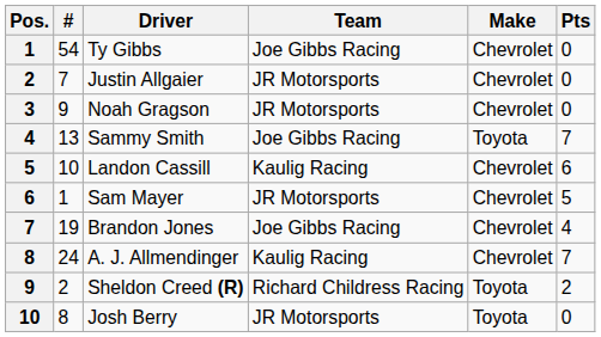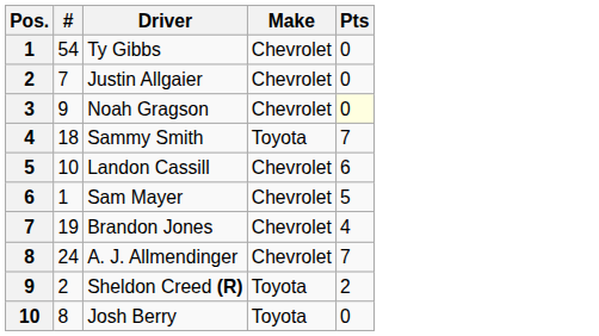 <table class="wikitable" style="font-size:95%">
 <tr>
 <th>Pos.</th>
 <th>#</th>
 <th>Driver</th>
-<th>Team</th>
 <th>Make</th>
 <th>Pts</th>
 </tr>
 <tr>
 <th>1</th>
 <td>54</td>
 <td>Ty Gibbs</td>
-<td>Joe Gibbs Racing</td>
 <td>Chevrolet</td>
 <td>0</td>
 </tr>
 <tr>
 <th>2</th>
 <td>7</td>
 <td>Justin Allgaier</td>
-<td>JR Motorsports</td>
 <td>Chevrolet</td>
 <td>0</td>
 </tr>
 <tr>
 <th>3</th>
 <td>9</td>
 <td>Noah Gragson</td>
-<td>JR Motorsports</td>
 <td>Chevrolet</td>
-<td>0</td>
+<td style="background: lightyellow;">0</td>
 </tr>
 <tr>
 <th>4</th>
-<td>13</td>
+<td>18</td>
 <td>Sammy Smith</td>
-<td>Joe Gibbs Racing</td>
 <td>Toyota</td>
 <td>7</td>
 </tr>
 <tr>
 <th>5</th>
 <td>10</td>
 <td>Landon Cassill</td>
-<td>Kaulig Racing</td>
 <td>Chevrolet</td>
 <td>6</td>
 </tr>
 <tr>
 <th>6</th>
 <td>1</td>
 <td>Sam Mayer</td>
-<td>JR Motorsports</td>
 <td>Chevrolet</td>
 <td>5</td>
 </tr>
 <tr>
 <th>7</th>
 <td>19</td>
 <td>Brandon Jones</td>
-<td>Joe Gibbs Racing</td>
 <td>Chevrolet</td>
 <td>4</td>
 </tr>
 <tr>
 <th>8</th>
 <td>24</td>
 <td>A. J. Allmendinger</td>
-<td>Kaulig Racing</td>
 <td>Chevrolet</td>
 <td>7</td>
 </tr>
 <tr>
 <th>9</th>
 <td>2</td>
 <td>Sheldon Creed <strong>(R)</strong></td>
-<td>Richard Childress Racing</td>
 <td>Toyota</td>
 <td>2</td>
 </tr>
 <tr>
 <th>10</th>
 <td>8</td>
 <td>Josh Berry</td>
-<td>JR Motorsports</td>
 <td>Toyota</td>
 <td>0</td>
 </tr>
 </table>
